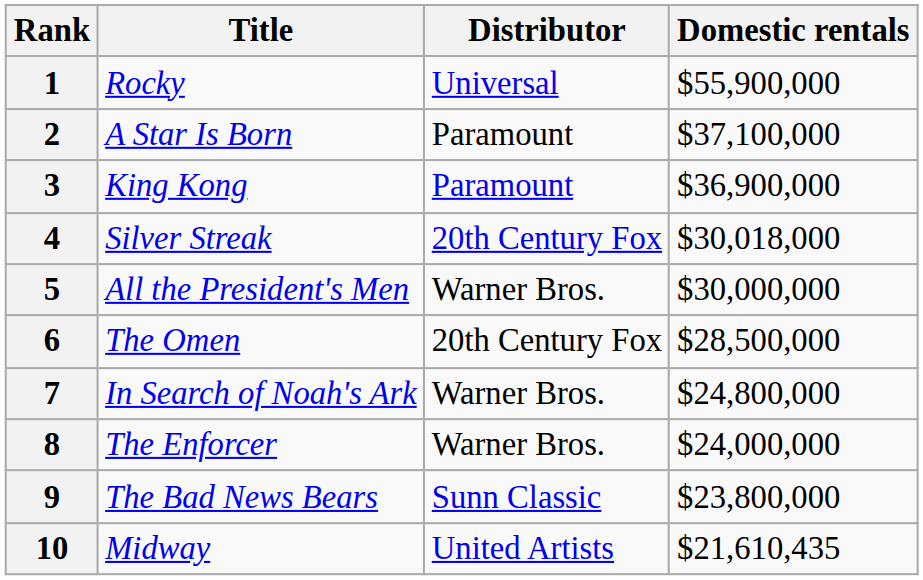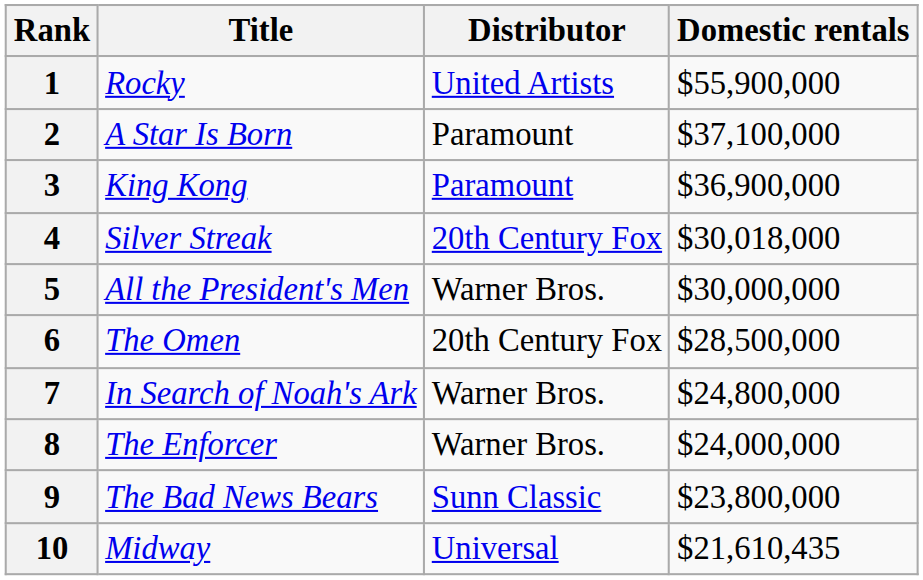 <table class="wikitable sortable" style="margin:auto; margin:auto;">
 <tr>
 <th>Rank</th>
 <th>Title</th>
 <th>Distributor</th>
 <th>Domestic rentals</th>
 </tr>
 <tr>
 <th style="text-align:center;">1</th>
 <td><em><a href='#'>Rocky</a></em></td>
-<td><a href='#'>Universal</a></td>
+<td><a href='#'>United Artists</a></td>
 <td>$55,900,000</td>
 </tr>
 <tr>
 <th style="text-align:center;">2</th>
 <td><em><a href='#'>A Star Is Born</a></em></td>
 <td>Paramount</td>
 <td>$37,100,000</td>
 </tr>
 <tr>
 <th style="text-align:center;">3</th>
 <td><em><a href='#'>King Kong</a></em></td>
 <td><a href='#'>Paramount</a></td>
 <td>$36,900,000</td>
 </tr>
 <tr>
 <th style="text-align:center;">4</th>
 <td><em><a href='#'>Silver Streak</a></em></td>
 <td><a href='#'>20th Century Fox</a></td>
 <td>$30,018,000</td>
 </tr>
 <tr>
 <th style="text-align:center;">5</th>
 <td><em><a href='#'>All the President's Men</a></em></td>
 <td>Warner Bros.</td>
 <td>$30,000,000</td>
 </tr>
 <tr>
 <th style="text-align:center;">6</th>
 <td><em><a href='#'>The Omen</a></em></td>
 <td>20th Century Fox</td>
 <td>$28,500,000</td>
 </tr>
 <tr>
 <th style="text-align:center;">7</th>
 <td><em><a href='#'>In Search of Noah's Ark</a></em></td>
 <td>Warner Bros.</td>
 <td>$24,800,000</td>
 </tr>
 <tr>
 <th style="text-align:center;">8</th>
 <td><em><a href='#'>The Enforcer</a></em></td>
 <td>Warner Bros.</td>
 <td>$24,000,000</td>
 </tr>
 <tr>
 <th style="text-align:center;">9</th>
 <td><em><a href='#'>The Bad News Bears</a></em></td>
 <td><a href='#'>Sunn Classic</a></td>
 <td>$23,800,000</td>
 </tr>
 <tr>
 <th style="text-align:center;">10</th>
 <td><em><a href='#'>Midway</a></em></td>
-<td><a href='#'>United Artists</a></td>
+<td><a href='#'>Universal</a></td>
 <td>$21,610,435</td>
 </tr>
 </table>
